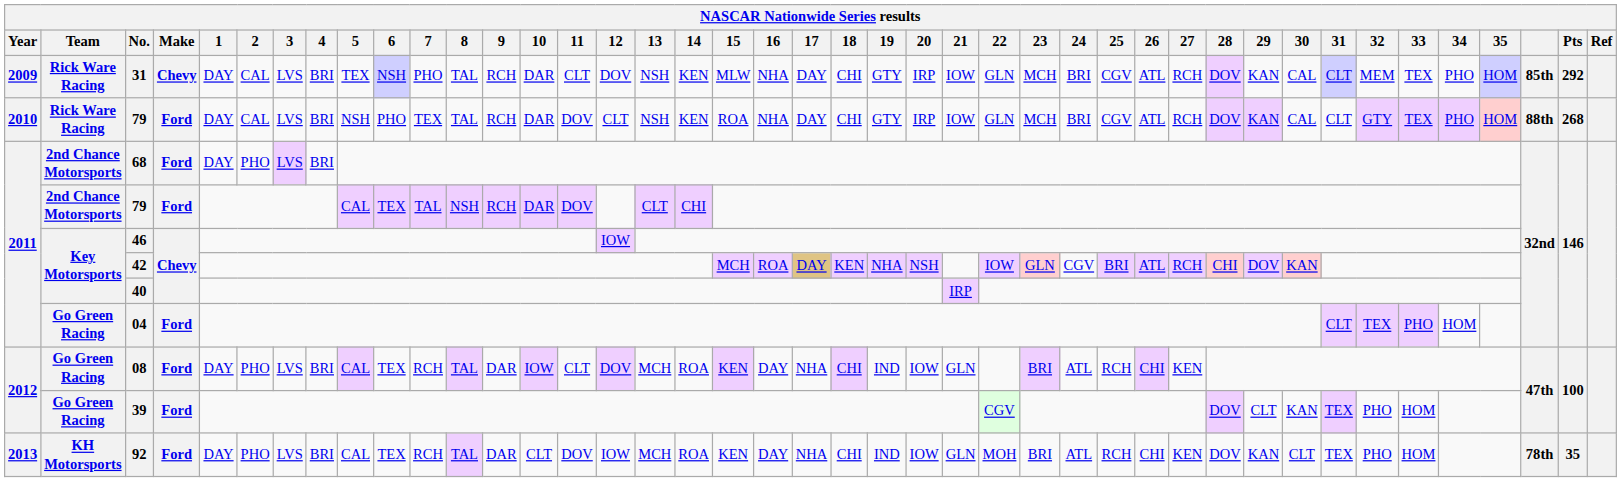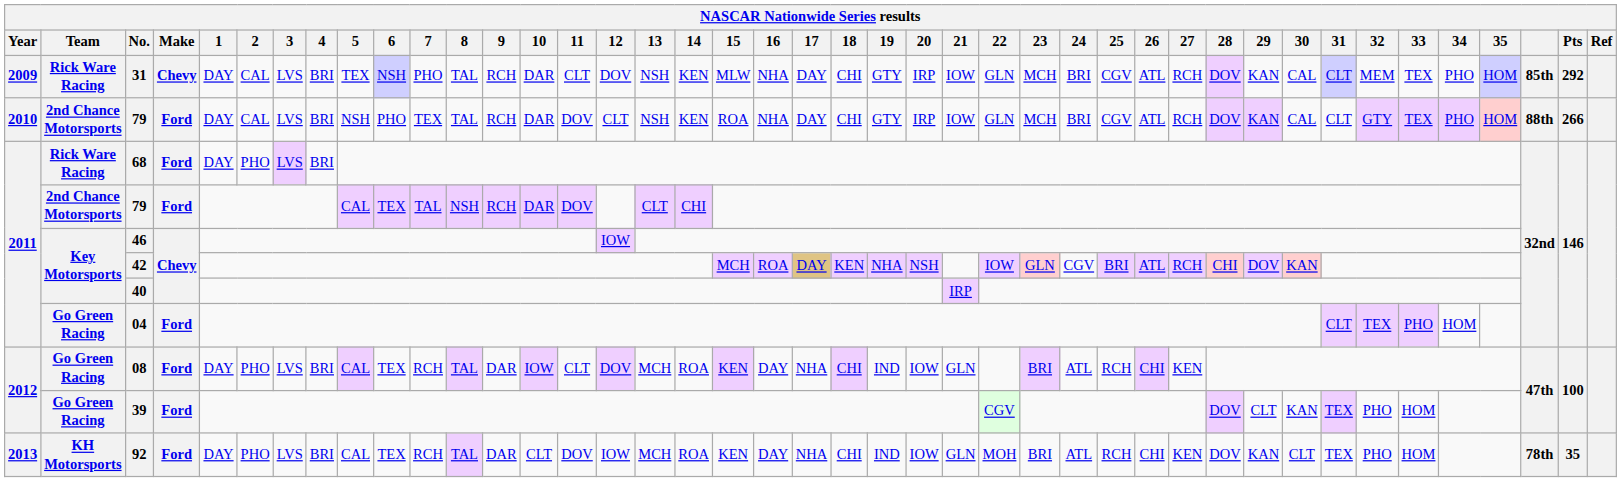 <table class="wikitable" style="text-align:center; font-size:75%">
 <tr>
 <th colspan=42><a href='#'>NASCAR Nationwide Series</a> results</th>
 </tr>
 <tr>
 <th>Year</th>
 <th>Team</th>
 <th>No.</th>
 <th>Make</th>
 <th>1</th>
 <th>2</th>
 <th>3</th>
 <th>4</th>
 <th>5</th>
 <th>6</th>
 <th>7</th>
 <th>8</th>
 <th>9</th>
 <th>10</th>
 <th>11</th>
 <th>12</th>
 <th>13</th>
 <th>14</th>
 <th>15</th>
 <th>16</th>
 <th>17</th>
 <th>18</th>
 <th>19</th>
 <th>20</th>
 <th>21</th>
 <th>22</th>
 <th>23</th>
 <th>24</th>
 <th>25</th>
 <th>26</th>
 <th>27</th>
 <th>28</th>
 <th>29</th>
 <th>30</th>
 <th>31</th>
 <th>32</th>
 <th>33</th>
 <th>34</th>
 <th>35</th>
 <th></th>
 <th>Pts</th>
 <th>Ref</th>
 </tr>
 <tr>
 <th><a href='#'>2009</a></th>
 <th><a href='#'>Rick Ware Racing</a></th>
 <th>31</th>
 <th><a href='#'>Chevy</a></th>
 <td><a href='#'>DAY</a></td>
 <td><a href='#'>CAL</a></td>
 <td><a href='#'>LVS</a></td>
 <td><a href='#'>BRI</a></td>
 <td><a href='#'>TEX</a></td>
 <td style="background:#CFCFFF;"><a href='#'>NSH</a><br></td>
 <td><a href='#'>PHO</a></td>
 <td><a href='#'>TAL</a></td>
 <td><a href='#'>RCH</a></td>
 <td><a href='#'>DAR</a></td>
 <td><a href='#'>CLT</a></td>
 <td><a href='#'>DOV</a></td>
 <td><a href='#'>NSH</a></td>
 <td><a href='#'>KEN</a></td>
 <td><a href='#'>MLW</a></td>
 <td><a href='#'>NHA</a></td>
 <td><a href='#'>DAY</a></td>
 <td><a href='#'>CHI</a></td>
 <td><a href='#'>GTY</a></td>
 <td><a href='#'>IRP</a></td>
 <td><a href='#'>IOW</a></td>
 <td><a href='#'>GLN</a></td>
 <td><a href='#'>MCH</a></td>
 <td><a href='#'>BRI</a></td>
 <td><a href='#'>CGV</a></td>
 <td><a href='#'>ATL</a></td>
 <td><a href='#'>RCH</a></td>
 <td style="background:#EFCFFF;"><a href='#'>DOV</a><br></td>
 <td><a href='#'>KAN</a></td>
 <td><a href='#'>CAL</a></td>
 <td style="background:#CFCFFF;"><a href='#'>CLT</a><br></td>
 <td><a href='#'>MEM</a></td>
 <td><a href='#'>TEX</a></td>
 <td><a href='#'>PHO</a></td>
 <td style="background:#CFCFFF;"><a href='#'>HOM</a><br></td>
 <th>85th</th>
 <th>292</th>
 <th></th>
 </tr>
 <tr>
 <th><a href='#'>2010</a></th>
-<th><a href='#'>Rick Ware Racing</a></th>
+<th><a href='#'>2nd Chance Motorsports</a></th>
 <th>79</th>
 <th><a href='#'>Ford</a></th>
 <td><a href='#'>DAY</a></td>
 <td><a href='#'>CAL</a></td>
 <td><a href='#'>LVS</a></td>
 <td><a href='#'>BRI</a></td>
 <td><a href='#'>NSH</a></td>
 <td><a href='#'>PHO</a></td>
 <td><a href='#'>TEX</a></td>
 <td><a href='#'>TAL</a></td>
 <td><a href='#'>RCH</a></td>
 <td><a href='#'>DAR</a></td>
 <td><a href='#'>DOV</a></td>
 <td><a href='#'>CLT</a></td>
 <td><a href='#'>NSH</a></td>
 <td><a href='#'>KEN</a></td>
 <td><a href='#'>ROA</a></td>
 <td><a href='#'>NHA</a></td>
 <td><a href='#'>DAY</a></td>
 <td><a href='#'>CHI</a></td>
 <td><a href='#'>GTY</a></td>
 <td><a href='#'>IRP</a></td>
 <td><a href='#'>IOW</a></td>
 <td><a href='#'>GLN</a></td>
 <td><a href='#'>MCH</a></td>
 <td><a href='#'>BRI</a></td>
 <td><a href='#'>CGV</a></td>
 <td><a href='#'>ATL</a></td>
 <td><a href='#'>RCH</a></td>
 <td style="background:#EFCFFF;"><a href='#'>DOV</a><br></td>
 <td style="background:#EFCFFF;"><a href='#'>KAN</a><br></td>
 <td><a href='#'>CAL</a></td>
 <td><a href='#'>CLT</a></td>
 <td style="background:#EFCFFF;"><a href='#'>GTY</a><br></td>
 <td style="background:#EFCFFF;"><a href='#'>TEX</a><br></td>
 <td style="background:#EFCFFF;"><a href='#'>PHO</a><br></td>
 <td style="background:#FFCFCF;"><a href='#'>HOM</a><br></td>
 <th>88th</th>
-<th>268</th>
+<th>266</th>
 <th></th>
 </tr>
 <tr>
 <th rowspan=6><a href='#'>2011</a></th>
-<th><a href='#'>2nd Chance Motorsports</a></th>
+<th><a href='#'>Rick Ware Racing</a></th>
 <th>68</th>
 <th><a href='#'>Ford</a></th>
 <td><a href='#'>DAY</a></td>
 <td><a href='#'>PHO</a></td>
 <td style="background:#EFCFFF;"><a href='#'>LVS</a><br></td>
 <td><a href='#'>BRI</a></td>
 <td colspan=31></td>
 <th rowspan=6>32nd</th>
 <th rowspan=6>146</th>
 <th rowspan=6></th>
 </tr>
 <tr>
 <th><a href='#'>2nd Chance Motorsports</a></th>
 <th>79</th>
 <th><a href='#'>Ford</a></th>
 <td colspan=4></td>
 <td style="background:#EFCFFF;"><a href='#'>CAL</a><br></td>
 <td style="background:#EFCFFF;"><a href='#'>TEX</a><br></td>
 <td style="background:#EFCFFF;"><a href='#'>TAL</a><br></td>
 <td style="background:#EFCFFF;"><a href='#'>NSH</a><br></td>
 <td style="background:#EFCFFF;"><a href='#'>RCH</a><br></td>
 <td style="background:#EFCFFF;"><a href='#'>DAR</a><br></td>
 <td style="background:#EFCFFF;"><a href='#'>DOV</a><br></td>
 <td></td>
 <td style="background:#EFCFFF;"><a href='#'>CLT</a><br></td>
 <td style="background:#EFCFFF;"><a href='#'>CHI</a><br></td>
 <td colspan=21></td>
 </tr>
 <tr>
 <th rowspan=3><a href='#'>Key Motorsports</a></th>
 <th>46</th>
 <th rowspan=3><a href='#'>Chevy</a></th>
 <td colspan=11></td>
 <td style="background:#EFCFFF;"><a href='#'>IOW</a><br></td>
 <td colspan=23></td>
 </tr>
 <tr>
 <th>42</th>
 <td colspan=14></td>
 <td style="background:#EFCFFF;"><a href='#'>MCH</a><br></td>
 <td style="background:#EFCFFF;"><a href='#'>ROA</a><br></td>
 <td style="background:#DFC484;"><a href='#'>DAY</a><br></td>
 <td style="background:#EFCFFF;"><a href='#'>KEN</a><br></td>
 <td style="background:#EFCFFF;"><a href='#'>NHA</a><br></td>
 <td style="background:#EFCFFF;"><a href='#'>NSH</a><br></td>
 <td></td>
 <td style="background:#EFCFFF;"><a href='#'>IOW</a><br></td>
 <td style="background:#FFCFCF;"><a href='#'>GLN</a><br></td>
 <td><a href='#'>CGV</a></td>
 <td style="background:#EFCFFF;"><a href='#'>BRI</a><br></td>
 <td style="background:#EFCFFF;"><a href='#'>ATL</a><br></td>
 <td style="background:#EFCFFF;"><a href='#'>RCH</a><br></td>
 <td style="background:#FFCFCF;"><a href='#'>CHI</a><br></td>
 <td style="background:#EFCFFF;"><a href='#'>DOV</a><br></td>
 <td style="background:#FFCFCF;"><a href='#'>KAN</a><br></td>
 <td colspan=5></td>
 </tr>
 <tr>
 <th>40</th>
 <td colspan=20></td>
 <td style="background:#EFCFFF;"><a href='#'>IRP</a><br></td>
 <td colspan=14></td>
 </tr>
 <tr>
 <th><a href='#'>Go Green Racing</a></th>
 <th>04</th>
 <th><a href='#'>Ford</a></th>
 <td colspan=30></td>
 <td style="background:#EFCFFF;"><a href='#'>CLT</a><br></td>
 <td style="background:#EFCFFF;"><a href='#'>TEX</a><br></td>
 <td style="background:#EFCFFF;"><a href='#'>PHO</a><br></td>
 <td><a href='#'>HOM</a></td>
 <td></td>
 </tr>
 <tr>
 <th rowspan=2><a href='#'>2012</a></th>
 <th><a href='#'>Go Green Racing</a></th>
 <th>08</th>
 <th><a href='#'>Ford</a></th>
 <td><a href='#'>DAY</a></td>
 <td><a href='#'>PHO</a></td>
 <td><a href='#'>LVS</a></td>
 <td><a href='#'>BRI</a></td>
 <td style="background:#EFCFFF;"><a href='#'>CAL</a><br></td>
 <td><a href='#'>TEX</a></td>
 <td><a href='#'>RCH</a></td>
 <td style="background:#EFCFFF;"><a href='#'>TAL</a><br></td>
 <td><a href='#'>DAR</a></td>
 <td style="background:#EFCFFF;"><a href='#'>IOW</a><br></td>
 <td><a href='#'>CLT</a></td>
 <td style="background:#EFCFFF;"><a href='#'>DOV</a><br></td>
 <td><a href='#'>MCH</a></td>
 <td><a href='#'>ROA</a></td>
 <td style="background:#EFCFFF;"><a href='#'>KEN</a><br></td>
 <td><a href='#'>DAY</a></td>
 <td><a href='#'>NHA</a></td>
 <td style="background:#EFCFFF;"><a href='#'>CHI</a><br></td>
 <td><a href='#'>IND</a></td>
 <td><a href='#'>IOW</a></td>
 <td><a href='#'>GLN</a></td>
 <td></td>
 <td style="background:#EFCFFF;"><a href='#'>BRI</a><br></td>
 <td><a href='#'>ATL</a></td>
 <td><a href='#'>RCH</a></td>
 <td style="background:#EFCFFF;"><a href='#'>CHI</a><br></td>
 <td><a href='#'>KEN</a></td>
 <td colspan=8></td>
 <th rowspan=2>47th</th>
 <th rowspan=2>100</th>
 <th rowspan=2></th>
 </tr>
 <tr>
 <th><a href='#'>Go Green Racing</a></th>
 <th>39</th>
 <th><a href='#'>Ford</a></th>
 <td colspan=21></td>
 <td style="background:#DFFFDF;"><a href='#'>CGV</a><br></td>
 <td colspan=5></td>
 <td style="background:#EFCFFF;"><a href='#'>DOV</a><br></td>
 <td><a href='#'>CLT</a></td>
 <td><a href='#'>KAN</a></td>
 <td style="background:#EFCFFF;"><a href='#'>TEX</a><br></td>
 <td><a href='#'>PHO</a></td>
 <td><a href='#'>HOM</a></td>
 <td colspan=2></td>
 </tr>
 <tr>
 <th><a href='#'>2013</a></th>
 <th><a href='#'>KH Motorsports</a></th>
 <th>92</th>
 <th><a href='#'>Ford</a></th>
 <td><a href='#'>DAY</a></td>
 <td><a href='#'>PHO</a></td>
 <td><a href='#'>LVS</a></td>
 <td><a href='#'>BRI</a></td>
 <td><a href='#'>CAL</a></td>
 <td><a href='#'>TEX</a></td>
 <td><a href='#'>RCH</a></td>
 <td style="background:#EFCFFF;"><a href='#'>TAL</a><br></td>
 <td><a href='#'>DAR</a></td>
 <td><a href='#'>CLT</a></td>
 <td><a href='#'>DOV</a></td>
 <td><a href='#'>IOW</a></td>
 <td><a href='#'>MCH</a></td>
 <td><a href='#'>ROA</a></td>
 <td><a href='#'>KEN</a></td>
 <td><a href='#'>DAY</a></td>
 <td><a href='#'>NHA</a></td>
 <td><a href='#'>CHI</a></td>
 <td><a href='#'>IND</a></td>
 <td><a href='#'>IOW</a></td>
 <td><a href='#'>GLN</a></td>
 <td><a href='#'>MOH</a></td>
 <td><a href='#'>BRI</a></td>
 <td><a href='#'>ATL</a></td>
 <td><a href='#'>RCH</a></td>
 <td><a href='#'>CHI</a></td>
 <td><a href='#'>KEN</a></td>
 <td><a href='#'>DOV</a></td>
 <td><a href='#'>KAN</a></td>
 <td><a href='#'>CLT</a></td>
 <td><a href='#'>TEX</a></td>
 <td><a href='#'>PHO</a></td>
 <td><a href='#'>HOM</a></td>
 <td colspan=2></td>
 <th>78th</th>
 <th>35</th>
 <th></th>
 </tr>
 </table>
